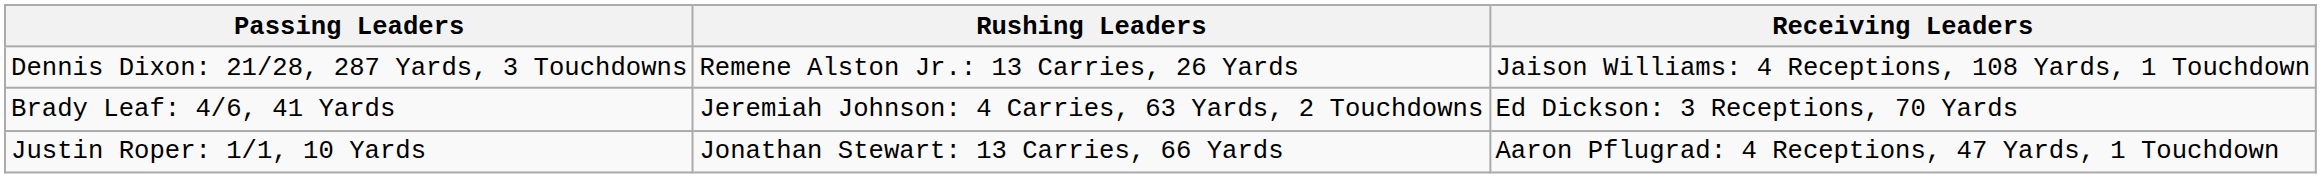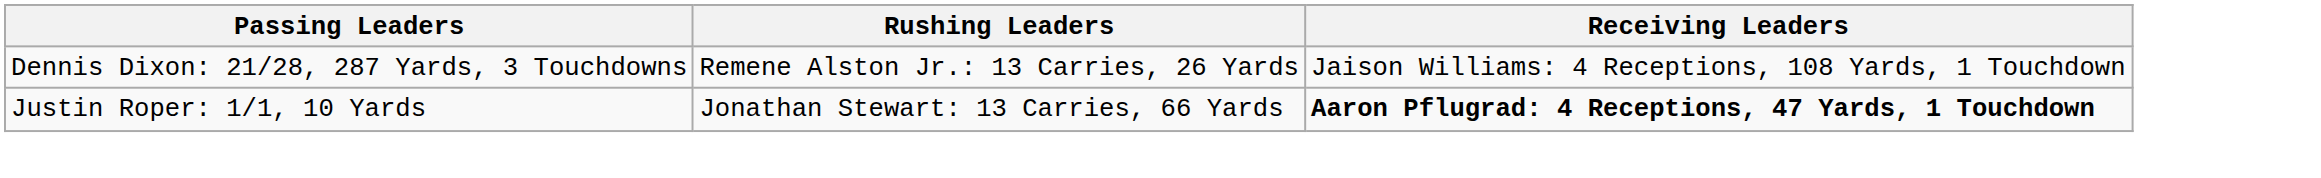 <table class="wikitable">
 <tr>
 <th>Passing Leaders</th>
 <th>Rushing Leaders</th>
 <th>Receiving Leaders</th>
 </tr>
 <tr>
 <td>Dennis Dixon: 21/28, 287 Yards, 3 Touchdowns</td>
 <td>Remene Alston Jr.: 13 Carries, 26 Yards</td>
 <td>Jaison Williams: 4 Receptions, 108 Yards, 1 Touchdown</td>
 </tr>
 <tr>
-<td>Brady Leaf: 4/6, 41 Yards</td>
-<td>Jeremiah Johnson: 4 Carries, 63 Yards, 2 Touchdowns</td>
-<td>Ed Dickson: 3 Receptions, 70 Yards</td>
-</tr>
-<tr>
 <td>Justin Roper: 1/1, 10 Yards</td>
 <td>Jonathan Stewart: 13 Carries, 66 Yards</td>
-<td>Aaron Pflugrad: 4 Receptions, 47 Yards, 1 Touchdown</td>
+<td><strong>Aaron Pflugrad: 4 Receptions, 47 Yards, 1 Touchdown</strong></td>
 </tr>
 </table>
